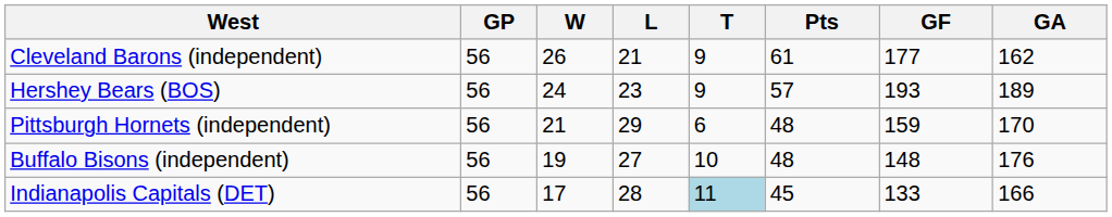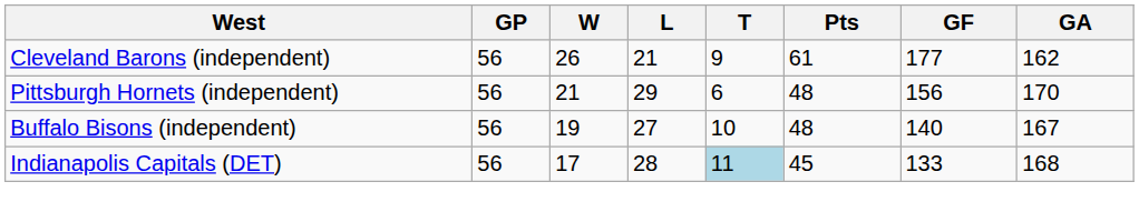 <table class="wikitable">
 <tr>
 <th bgcolor="#DDDDFF" width="30%">West</th>
 <th bgcolor="#DDDDFF" width="5%">GP</th>
 <th bgcolor="#DDDDFF" width="5%">W</th>
 <th bgcolor="#DDDDFF" width="5%">L</th>
 <th bgcolor="#DDDDFF" width="5%">T</th>
 <th bgcolor="#DDDDFF" width="7.5%">Pts</th>
 <th bgcolor="#DDDDFF" width="7.5%">GF</th>
 <th bgcolor="#DDDDFF" width="7.5%">GA</th>
 </tr>
 <tr>
 <td><a href='#'>Cleveland Barons</a> (independent)</td>
 <td>56</td>
 <td>26</td>
 <td>21</td>
 <td>9</td>
 <td>61</td>
 <td>177</td>
 <td>162</td>
 </tr>
 <tr>
-<td><a href='#'>Hershey Bears</a> (<a href='#'>BOS</a>)</td>
-<td>56</td>
-<td>24</td>
-<td>23</td>
-<td>9</td>
-<td>57</td>
-<td>193</td>
-<td>189</td>
-</tr>
-<tr>
 <td><a href='#'>Pittsburgh Hornets</a> (independent)</td>
 <td>56</td>
 <td>21</td>
 <td>29</td>
 <td>6</td>
 <td>48</td>
-<td>159</td>
+<td>156</td>
 <td>170</td>
 </tr>
 <tr>
 <td><a href='#'>Buffalo Bisons</a> (independent)</td>
 <td>56</td>
 <td>19</td>
 <td>27</td>
 <td>10</td>
 <td>48</td>
-<td>148</td>
-<td>176</td>
+<td>140</td>
+<td>167</td>
 </tr>
 <tr>
 <td><a href='#'>Indianapolis Capitals</a> (<a href='#'>DET</a>)</td>
 <td>56</td>
 <td>17</td>
 <td>28</td>
 <td style="background: lightblue;">11</td>
 <td>45</td>
 <td>133</td>
-<td>166</td>
+<td>168</td>
 </tr>
 </table>
